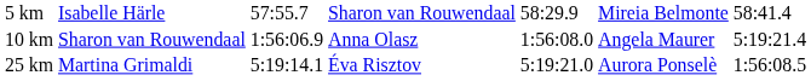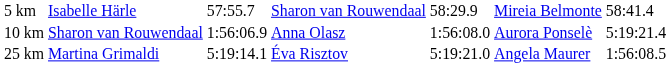 <table>
 <tr>
 <td>5 km<br></td>
 <td><a href='#'>Isabelle Härle</a> <br> </td>
 <td>57:55.7</td>
 <td><a href='#'>Sharon van Rouwendaal</a> <br> </td>
 <td>58:29.9</td>
 <td><a href='#'>Mireia Belmonte</a> <br> </td>
 <td>58:41.4</td>
 </tr>
 <tr>
 <td>10 km<br></td>
 <td><a href='#'>Sharon van Rouwendaal</a> <br> </td>
 <td>1:56:06.9</td>
 <td><a href='#'>Anna Olasz</a> <br> </td>
 <td>1:56:08.0</td>
-<td><a href='#'>Angela Maurer</a> <br> </td>
+<td><a href='#'>Aurora Ponselè</a> <br> </td>
 <td>5:19:21.4</td>
 </tr>
 <tr>
 <td>25 km<br></td>
 <td><a href='#'>Martina Grimaldi</a> <br> </td>
 <td>5:19:14.1</td>
 <td><a href='#'>Éva Risztov</a> <br> </td>
 <td>5:19:21.0</td>
-<td><a href='#'>Aurora Ponselè</a> <br> </td>
+<td><a href='#'>Angela Maurer</a> <br> </td>
 <td>1:56:08.5</td>
 </tr>
 </table>
